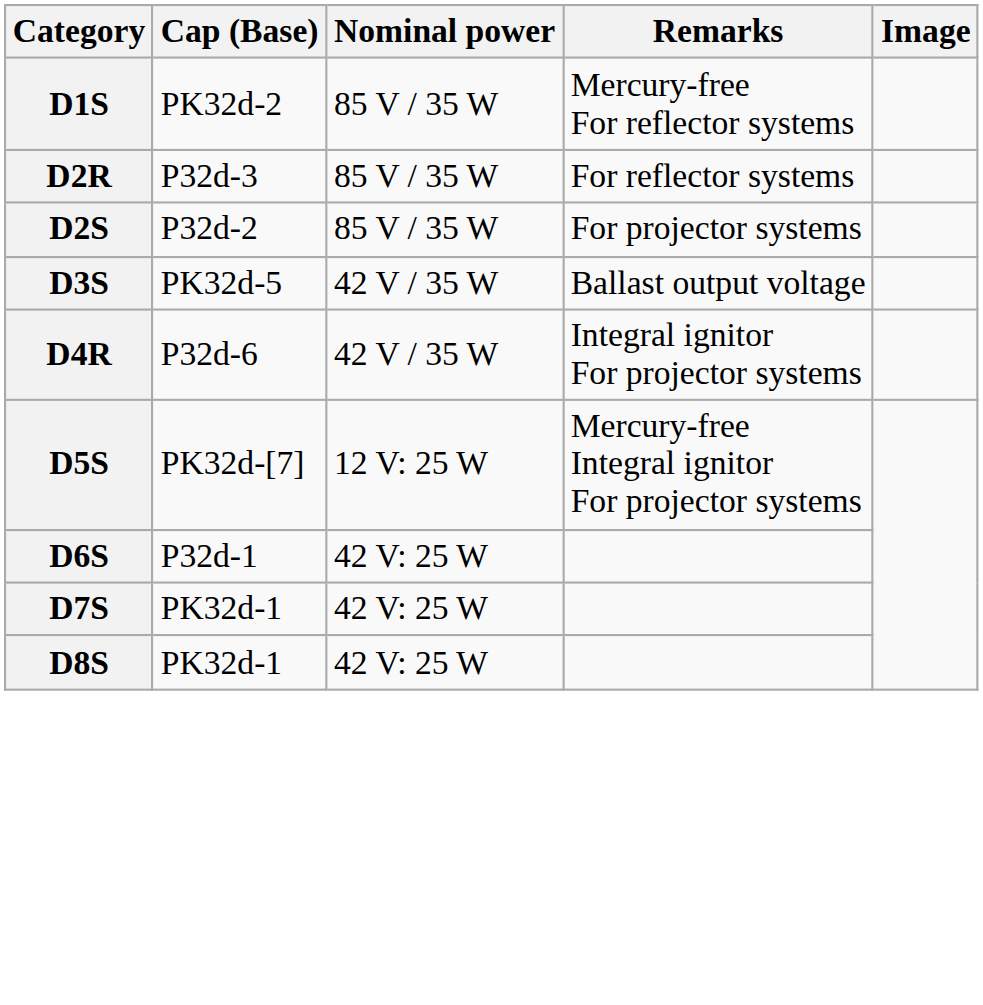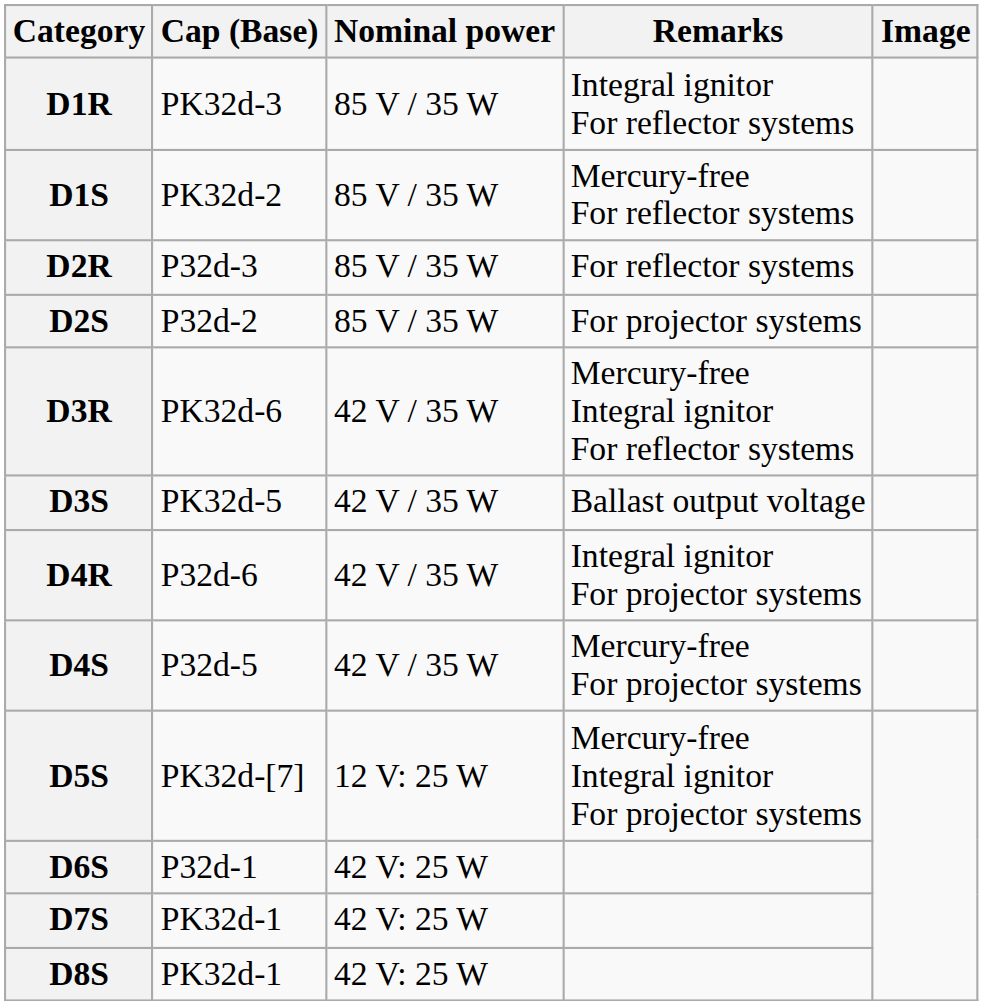 <table class="wikitable sortable">
 <tr>
 <th>Category</th>
 <th>Cap (Base)</th>
 <th>Nominal power</th>
 <th>Remarks</th>
 <th class="unsortable">Image</th>
+</tr>
+<tr>
+<th>D1R</th>
+<td>PK32d-3</td>
+<td>85 V / 35 W</td>
+<td>Integral ignitor<br>For reflector systems</td>
+<td></td>
 </tr>
 <tr>
 <th>D1S</th>
 <td>PK32d-2</td>
 <td>85 V / 35 W</td>
 <td>Mercury-free<br>For reflector systems</td>
 <td></td>
 </tr>
 <tr>
 <th>D2R</th>
 <td>P32d-3</td>
 <td>85 V / 35 W</td>
 <td>For reflector systems</td>
 <td></td>
 </tr>
 <tr>
 <th>D2S</th>
 <td>P32d-2</td>
 <td>85 V / 35 W</td>
 <td>For projector systems</td>
 <td></td>
 </tr>
 <tr>
+<th>D3R</th>
+<td>PK32d-6</td>
+<td>42 V / 35 W</td>
+<td>Mercury-free<br>Integral ignitor<br>For reflector systems</td>
+<td></td>
+</tr>
+<tr>
 <th>D3S</th>
 <td>PK32d-5</td>
 <td>42 V / 35 W</td>
 <td>Ballast output voltage</td>
 <td></td>
 </tr>
 <tr>
 <th>D4R</th>
 <td>P32d-6</td>
 <td>42 V / 35 W</td>
 <td>Integral ignitor<br>For projector systems</td>
+<td></td>
+</tr>
+<tr>
+<th>D4S</th>
+<td>P32d-5</td>
+<td>42 V / 35 W</td>
+<td>Mercury-free<br>For projector systems</td>
 <td></td>
 </tr>
 <tr>
 <th>D5S</th>
 <td>PK32d-[7]</td>
 <td>12 V: 25 W</td>
 <td>Mercury-free<br>Integral ignitor<br>For projector systems</td>
 </tr>
 <tr>
 <th>D6S</th>
 <td>P32d-1</td>
 <td>42 V: 25 W</td>
 <td></td>
 </tr>
 <tr>
 <th>D7S</th>
 <td>PK32d-1</td>
 <td>42 V: 25 W</td>
 <td></td>
 </tr>
 <tr>
 <th>D8S</th>
 <td>PK32d-1</td>
 <td>42 V: 25 W</td>
 <td></td>
 </tr>
 </table>
